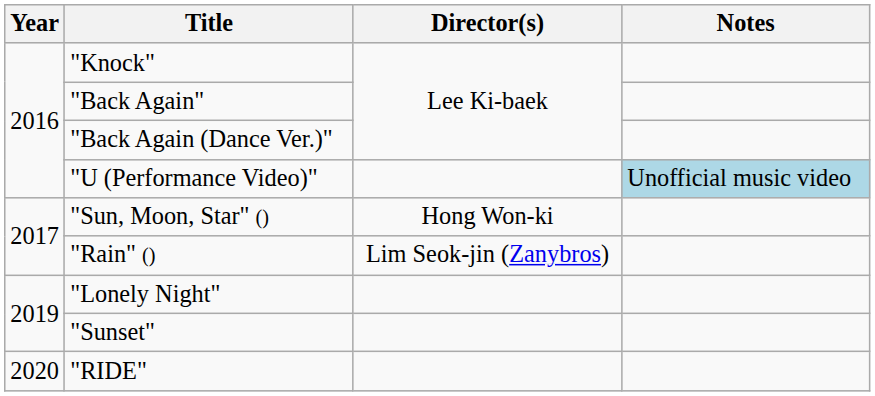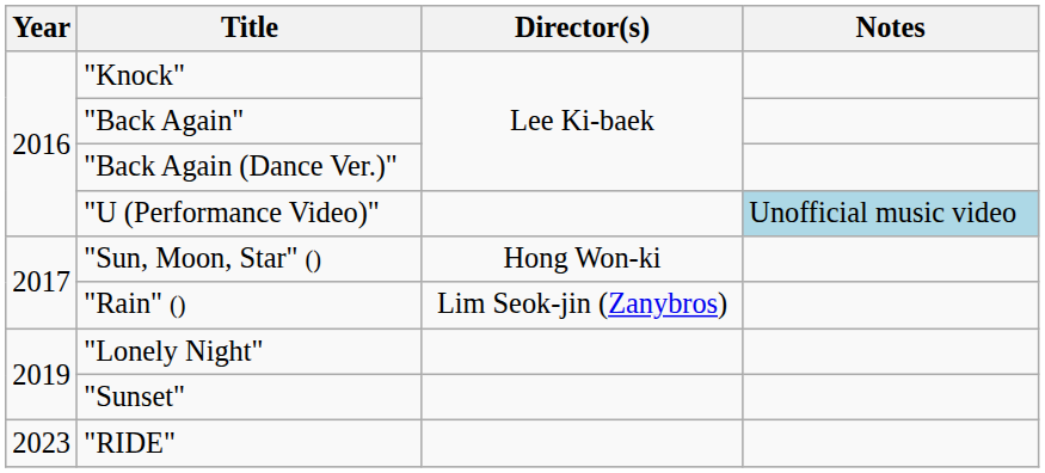 <table class="wikitable" style="width:570px">
 <tr>
 <th width=10>Year</th>
 <th>Title</th>
 <th>Director(s)</th>
 <th>Notes</th>
 </tr>
 <tr>
 <td rowspan="4">2016</td>
 <td>"Knock"</td>
 <td rowspan="3" align="center">Lee Ki-baek</td>
 <td></td>
 </tr>
 <tr>
 <td>"Back Again"</td>
 <td></td>
 </tr>
 <tr>
 <td>"Back Again (Dance Ver.)"</td>
 <td></td>
 </tr>
 <tr>
 <td>"U (Performance Video)"</td>
 <td></td>
 <td style="background: lightblue;">Unofficial music video</td>
 </tr>
 <tr>
 <td rowspan="2">2017</td>
 <td>"Sun, Moon, Star" <small>()</small></td>
 <td align="center">Hong Won-ki</td>
 <td></td>
 </tr>
 <tr>
 <td>"Rain" <small>()</small></td>
 <td align="center">Lim Seok-jin (<a href='#'>Zanybros</a>)</td>
 <td></td>
 </tr>
 <tr>
 <td rowspan="2">2019</td>
 <td>"Lonely Night"</td>
 <td></td>
 <td></td>
 </tr>
 <tr>
 <td>"Sunset"</td>
 <td></td>
 <td></td>
 </tr>
 <tr>
-<td>2020</td>
+<td>2023</td>
 <td>"RIDE"</td>
 <td></td>
 <td></td>
 </tr>
 </table>
